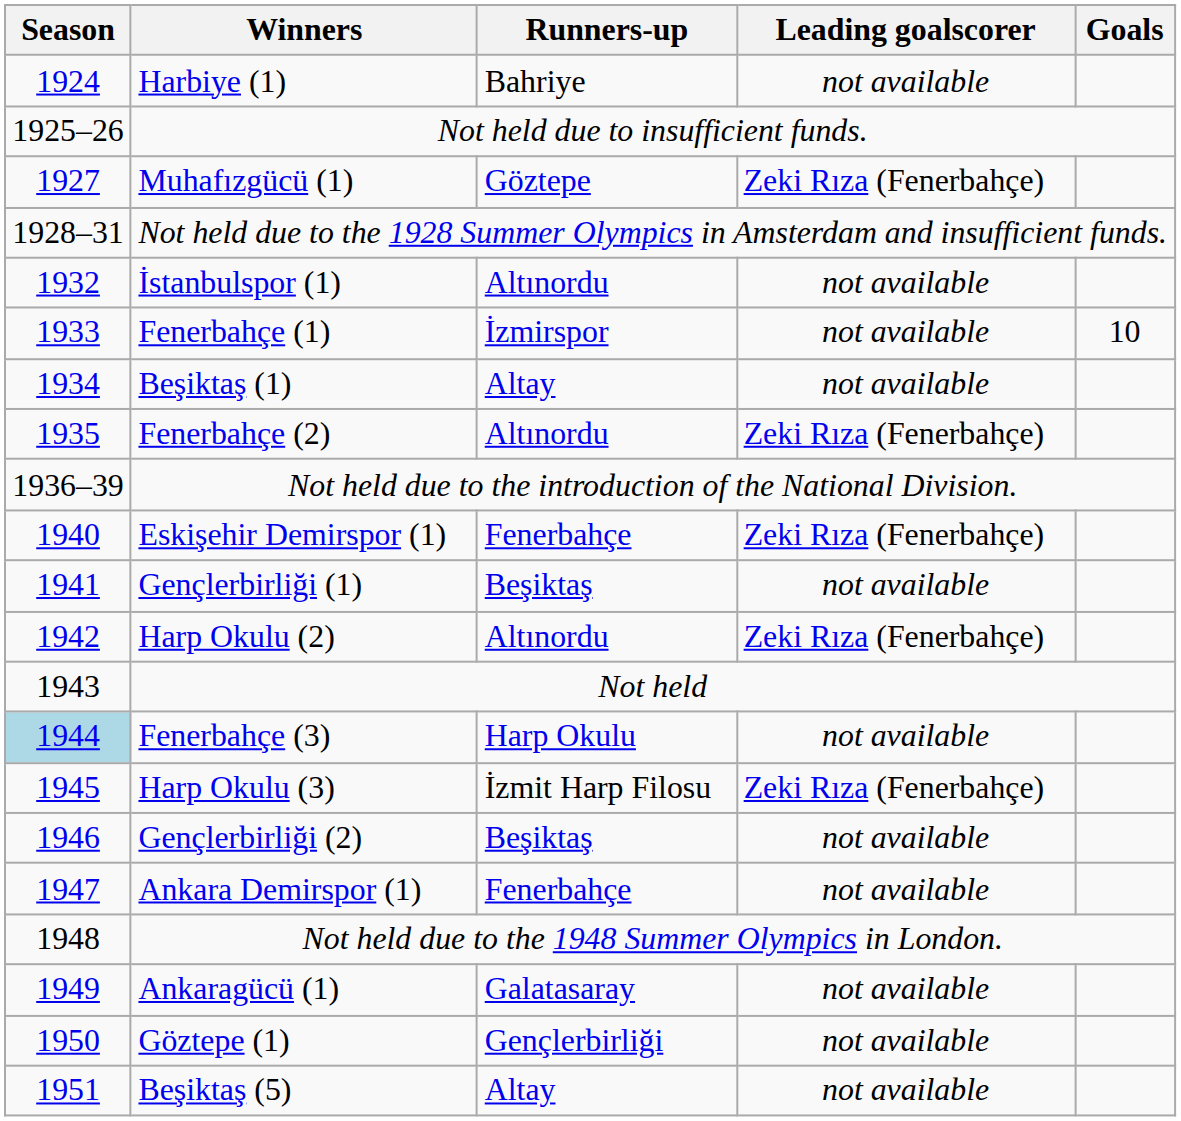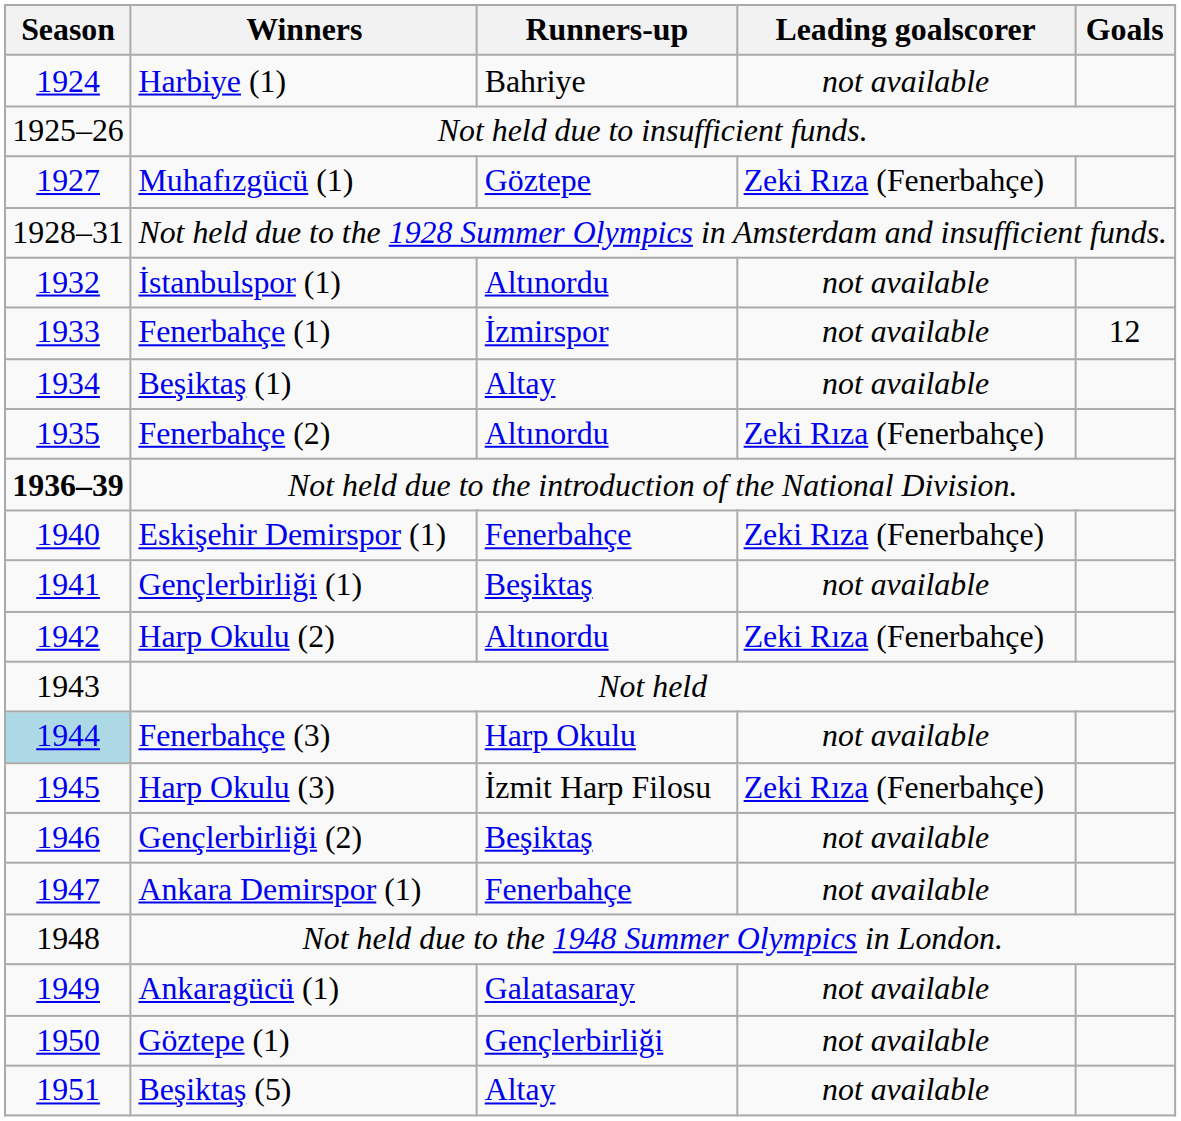 <table class="wikitable sortable">
 <tr>
 <th>Season</th>
 <th>Winners</th>
 <th>Runners-up</th>
 <th>Leading goalscorer</th>
 <th>Goals</th>
 </tr>
 <tr>
 <td scope="row" align=center><a href='#'>1924</a></td>
 <td><a href='#'>Harbiye</a> (1)</td>
 <td>Bahriye</td>
 <td align=center><em>not available</em></td>
 <td></td>
 </tr>
 <tr>
 <td scope="row" align=center>1925–26</td>
 <td colspan=4 style="text-align:center;"><em>Not held due to insufficient funds.</em></td>
 </tr>
 <tr>
 <td scope="row" align=center><a href='#'>1927</a></td>
 <td><a href='#'>Muhafızgücü</a> (1)</td>
 <td><a href='#'>Göztepe</a></td>
 <td> <a href='#'>Zeki Rıza</a> (Fenerbahçe)</td>
 <td></td>
 </tr>
 <tr>
 <td scope="row" align=center>1928–31</td>
 <td colspan="4" style="text-align:center;"><em>Not held due to the <a href='#'>1928 Summer Olympics</a> in Amsterdam and insufficient funds.</em></td>
 </tr>
 <tr>
 <td scope="row" align=center><a href='#'>1932</a></td>
 <td><a href='#'>İstanbulspor</a> (1)</td>
 <td><a href='#'>Altınordu</a></td>
 <td align=center><em>not available</em></td>
 <td></td>
 </tr>
 <tr>
 <td scope="row" align=center><a href='#'>1933</a></td>
 <td><a href='#'>Fenerbahçe</a> (1)</td>
 <td><a href='#'>İzmirspor</a></td>
 <td align=center><em>not available</em></td>
-<td align=center>10</td>
+<td align=center>12</td>
 </tr>
 <tr>
 <td scope="row" align=center><a href='#'>1934</a></td>
 <td><a href='#'>Beşiktaş</a> (1)</td>
 <td><a href='#'>Altay</a></td>
 <td align=center><em>not available</em></td>
 </tr>
 <tr>
 <td scope="row" align=center><a href='#'>1935</a></td>
 <td><a href='#'>Fenerbahçe</a> (2)</td>
 <td><a href='#'>Altınordu</a></td>
 <td> <a href='#'>Zeki Rıza</a> (Fenerbahçe)</td>
 <td></td>
 </tr>
 <tr>
-<td scope="row" align=center>1936–39</td>
+<td scope="row" align=center><strong>1936–39</strong></td>
 <td colspan=4 style="text-align:center;"><em>Not held due to the introduction of the National Division.</em></td>
 </tr>
 <tr>
 <td scope="row" align=center><a href='#'>1940</a></td>
 <td><a href='#'>Eskişehir Demirspor</a> (1)</td>
 <td><a href='#'>Fenerbahçe</a></td>
 <td> <a href='#'>Zeki Rıza</a> (Fenerbahçe)</td>
 <td></td>
 </tr>
 <tr>
 <td scope="row" align=center><a href='#'>1941</a></td>
 <td><a href='#'>Gençlerbirliği</a> (1)</td>
 <td><a href='#'>Beşiktaş</a></td>
 <td align=center><em>not available</em></td>
 <td></td>
 </tr>
 <tr>
 <td scope="row"  align=center><a href='#'>1942</a></td>
 <td><a href='#'>Harp Okulu</a> (2)</td>
 <td><a href='#'>Altınordu</a></td>
 <td> <a href='#'>Zeki Rıza</a> (Fenerbahçe)</td>
 <td></td>
 </tr>
 <tr>
 <td scope="row" align=center>1943</td>
 <td colspan=4 style="text-align:center;"><em>Not held</em></td>
 </tr>
 <tr>
 <td scope="row" align=center style="background: lightblue;"><a href='#'>1944</a></td>
 <td><a href='#'>Fenerbahçe</a> (3)</td>
 <td><a href='#'>Harp Okulu</a></td>
 <td align=center><em>not available</em></td>
 <td></td>
 </tr>
 <tr>
 <td scope="row" align=center><a href='#'>1945</a></td>
 <td><a href='#'>Harp Okulu</a> (3)</td>
 <td>İzmit Harp Filosu</td>
 <td> <a href='#'>Zeki Rıza</a> (Fenerbahçe)</td>
 <td></td>
 </tr>
 <tr>
 <td scope="row" align=center><a href='#'>1946</a></td>
 <td><a href='#'>Gençlerbirliği</a> (2)</td>
 <td><a href='#'>Beşiktaş</a></td>
 <td align=center><em>not available</em></td>
 <td></td>
 </tr>
 <tr>
 <td scope="row" align=center><a href='#'>1947</a></td>
 <td><a href='#'>Ankara Demirspor</a> (1)</td>
 <td><a href='#'>Fenerbahçe</a></td>
 <td align=center><em>not available</em></td>
 <td></td>
 </tr>
 <tr>
 <td scope="row" align=center>1948</td>
 <td colspan="4" style="text-align:center;"><em>Not held due to the <a href='#'>1948 Summer Olympics</a> in London.</em></td>
 </tr>
 <tr>
 <td scope="row" align=center><a href='#'>1949</a></td>
 <td><a href='#'>Ankaragücü</a> (1)</td>
 <td><a href='#'>Galatasaray</a></td>
 <td align=center><em>not available</em></td>
 <td></td>
 </tr>
 <tr>
 <td scope="row" align=center><a href='#'>1950</a></td>
 <td><a href='#'>Göztepe</a> (1)</td>
 <td><a href='#'>Gençlerbirliği</a></td>
 <td align=center><em>not available</em></td>
 <td></td>
 </tr>
 <tr>
 <td scope="row" align=center><a href='#'>1951</a></td>
 <td><a href='#'>Beşiktaş</a> (5)</td>
 <td><a href='#'>Altay</a></td>
 <td align=center><em>not available</em></td>
 <td></td>
 </tr>
 </table>
